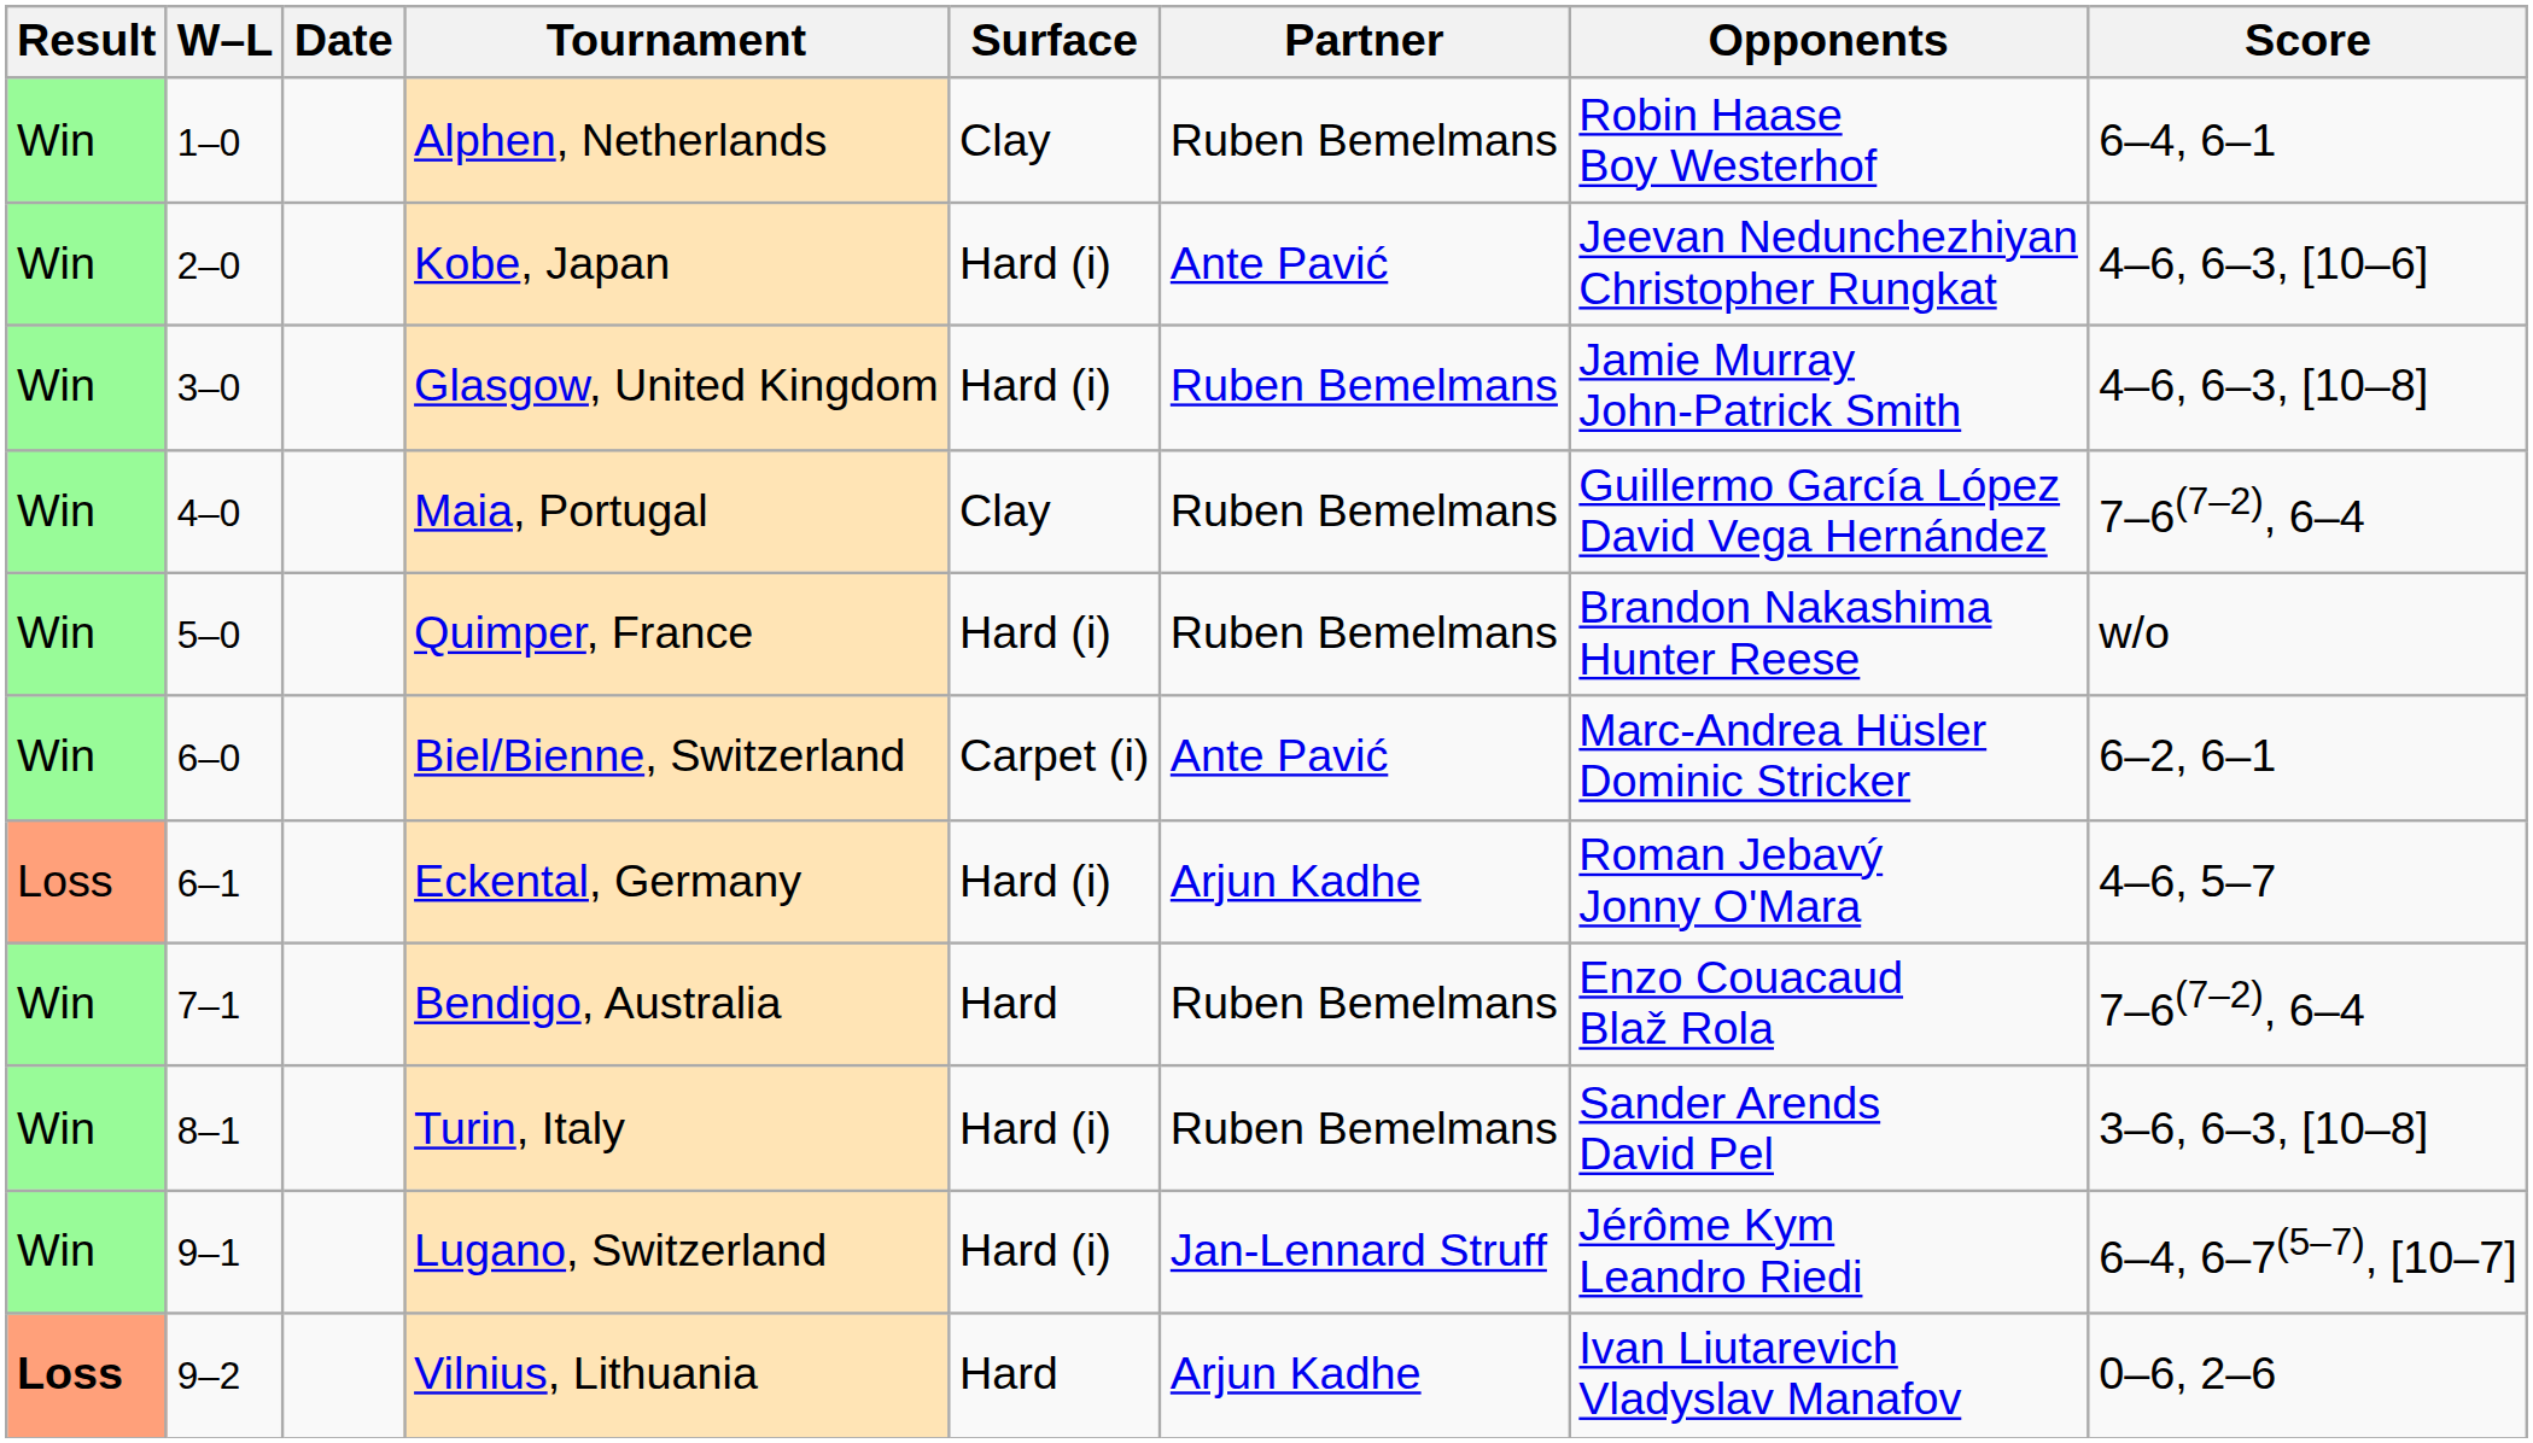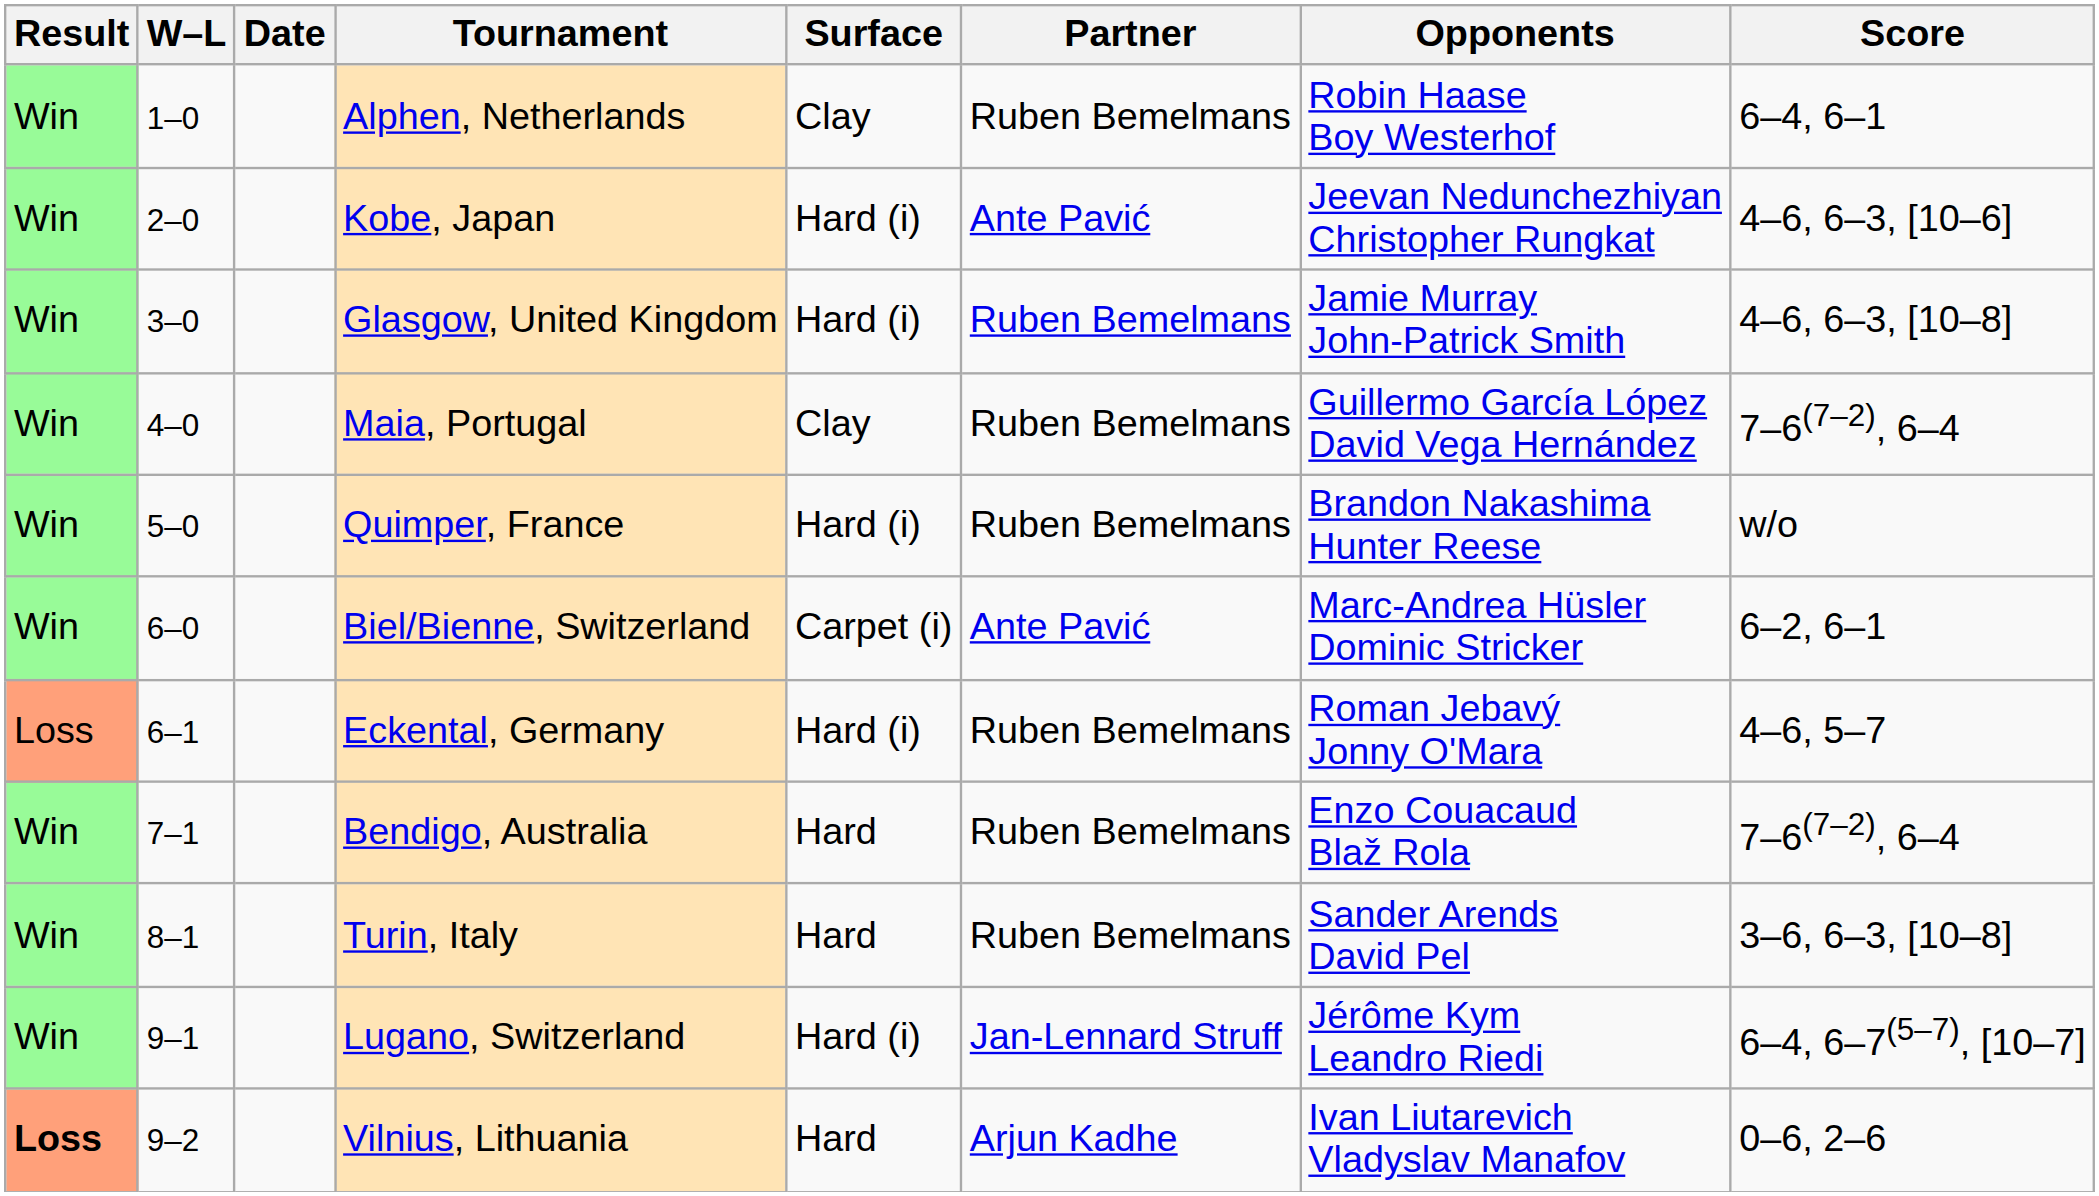 <table class="sortable wikitable nowrap">
 <tr>
 <th>Result</th>
 <th class="unsortable">W–L</th>
 <th>Date</th>
 <th>Tournament</th>
 <th>Surface</th>
 <th>Partner</th>
 <th>Opponents</th>
 <th class="unsortable">Score</th>
 </tr>
 <tr>
 <td bgcolor=98FB98>Win</td>
 <td><small>1–0</small></td>
 <td><a href='#'></a></td>
 <td bgcolor=moccasin><a href='#'>Alphen</a>, Netherlands</td>
 <td>Clay</td>
 <td> Ruben Bemelmans</td>
 <td> <a href='#'>Robin Haase</a> <br>  <a href='#'>Boy Westerhof</a></td>
 <td>6–4, 6–1</td>
 </tr>
 <tr>
 <td bgcolor=98FB98>Win</td>
 <td><small>2–0</small></td>
 <td><a href='#'></a></td>
 <td bgcolor=moccasin><a href='#'>Kobe</a>, Japan</td>
 <td>Hard (i)</td>
 <td> <a href='#'>Ante Pavić</a></td>
 <td> <a href='#'>Jeevan Nedunchezhiyan</a> <br>  <a href='#'>Christopher Rungkat</a></td>
 <td>4–6, 6–3, [10–6]</td>
 </tr>
 <tr>
 <td bgcolor=98FB98>Win</td>
 <td><small>3–0</small></td>
 <td><a href='#'></a></td>
 <td bgcolor=moccasin><a href='#'>Glasgow</a>, United Kingdom</td>
 <td>Hard (i)</td>
 <td> <a href='#'>Ruben Bemelmans</a></td>
 <td> <a href='#'>Jamie Murray</a> <br>  <a href='#'>John-Patrick Smith</a></td>
 <td>4–6, 6–3, [10–8]</td>
 </tr>
 <tr>
 <td bgcolor=98FB98>Win</td>
 <td><small>4–0</small></td>
 <td><a href='#'></a></td>
 <td bgcolor=ffe4b5><a href='#'>Maia</a>, Portugal</td>
 <td>Clay</td>
 <td> Ruben Bemelmans</td>
 <td> <a href='#'>Guillermo García López</a> <br>  <a href='#'>David Vega Hernández</a></td>
 <td>7–6<sup>(7–2)</sup>, 6–4</td>
 </tr>
 <tr>
 <td bgcolor=98FB98>Win</td>
 <td><small>5–0</small></td>
 <td><a href='#'></a></td>
 <td bgcolor=ffe4b5><a href='#'>Quimper</a>, France</td>
 <td>Hard (i)</td>
 <td> Ruben Bemelmans</td>
 <td> <a href='#'>Brandon Nakashima</a><br> <a href='#'>Hunter Reese</a></td>
 <td>w/o</td>
 </tr>
 <tr>
 <td bgcolor=98FB98>Win</td>
 <td><small>6–0</small></td>
 <td><a href='#'></a></td>
 <td bgcolor=ffe4b5><a href='#'>Biel/Bienne</a>, Switzerland</td>
 <td>Carpet (i)</td>
 <td> <a href='#'>Ante Pavić</a></td>
 <td> <a href='#'>Marc-Andrea Hüsler</a><br> <a href='#'>Dominic Stricker</a></td>
 <td>6–2, 6–1</td>
 </tr>
 <tr>
 <td bgcolor=FFA07A>Loss</td>
 <td><small>6–1</small></td>
 <td><a href='#'></a></td>
 <td bgcolor=ffe4b5><a href='#'>Eckental</a>, Germany</td>
 <td>Hard (i)</td>
-<td> <a href='#'>Arjun Kadhe</a></td>
+<td> Ruben Bemelmans</td>
 <td> <a href='#'>Roman Jebavý</a><br> <a href='#'>Jonny O'Mara</a></td>
 <td>4–6, 5–7</td>
 </tr>
 <tr>
 <td bgcolor=98FB98>Win</td>
 <td><small>7–1</small></td>
 <td><a href='#'></a></td>
 <td bgcolor=ffe4b5><a href='#'>Bendigo</a>, Australia</td>
 <td>Hard</td>
 <td> Ruben Bemelmans</td>
 <td> <a href='#'>Enzo Couacaud</a><br> <a href='#'>Blaž Rola</a></td>
 <td>7–6<sup>(7–2)</sup>, 6–4</td>
 </tr>
 <tr>
 <td bgcolor=98FB98>Win</td>
 <td><small>8–1</small></td>
 <td><a href='#'></a></td>
 <td bgcolor=ffe4b5><a href='#'>Turin</a>, Italy</td>
-<td>Hard (i)</td>
+<td>Hard</td>
 <td> Ruben Bemelmans</td>
 <td> <a href='#'>Sander Arends</a><br> <a href='#'>David Pel</a></td>
 <td>3–6, 6–3, [10–8]</td>
 </tr>
 <tr>
 <td bgcolor=98FB98>Win</td>
 <td><small>9–1</small></td>
 <td><a href='#'></a></td>
 <td bgcolor=ffe4b5><a href='#'>Lugano</a>, Switzerland</td>
 <td>Hard (i)</td>
 <td> <a href='#'>Jan-Lennard Struff</a></td>
 <td> <a href='#'>Jérôme Kym</a><br> <a href='#'>Leandro Riedi</a></td>
 <td>6–4, 6–7<sup>(5–7)</sup>, [10–7]</td>
 </tr>
 <tr>
 <td bgcolor=FFA07A><strong>Loss</strong></td>
 <td><small>9–2</small></td>
 <td><a href='#'></a></td>
 <td bgcolor=ffe4b5><a href='#'>Vilnius</a>, Lithuania</td>
 <td>Hard</td>
 <td> <a href='#'>Arjun Kadhe</a></td>
 <td> <a href='#'>Ivan Liutarevich</a><br> <a href='#'>Vladyslav Manafov</a></td>
 <td>0–6, 2–6</td>
 </tr>
 </table>
